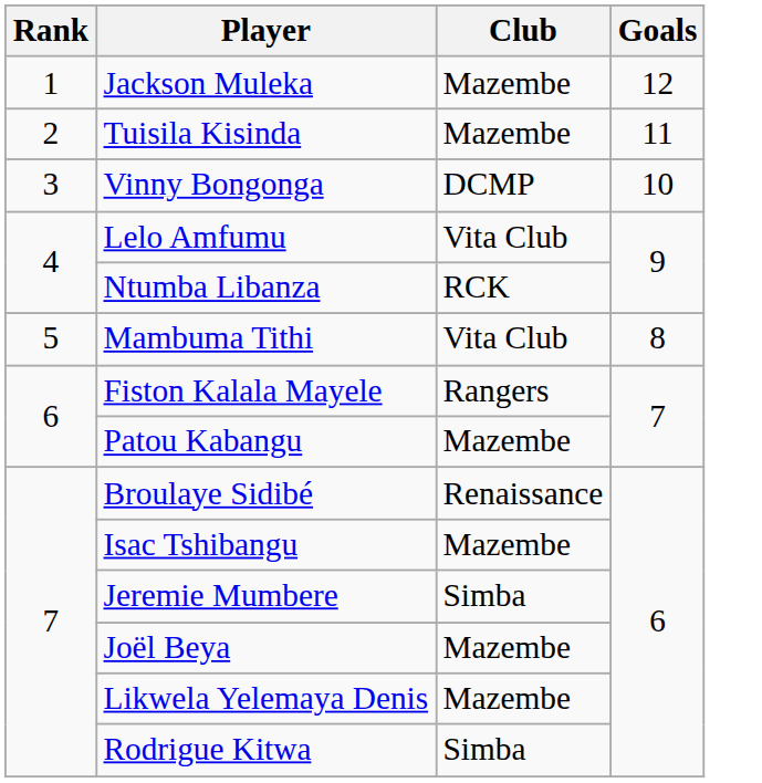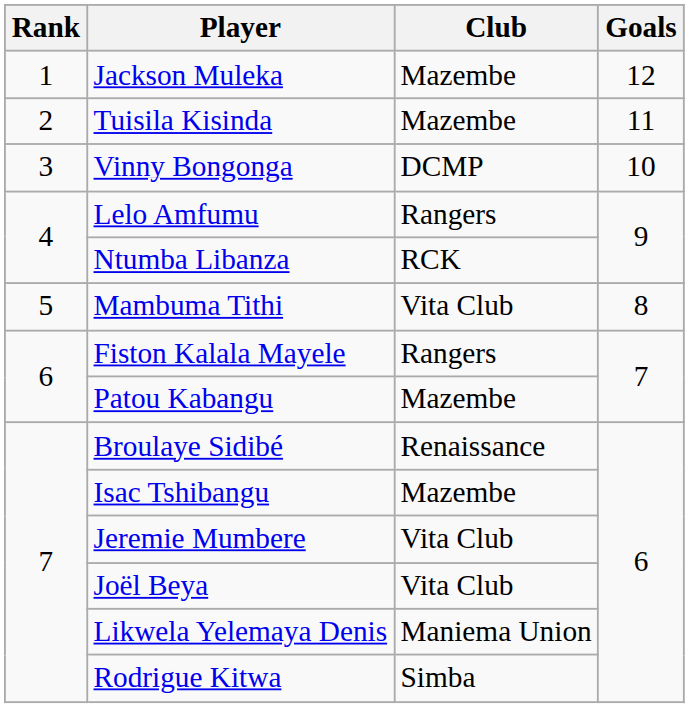 <table class="wikitable" style="text-align:center">
 <tr>
 <th>Rank</th>
 <th>Player</th>
 <th>Club</th>
 <th>Goals</th>
 </tr>
 <tr>
 <td>1</td>
 <td align="left"> <a href='#'>Jackson Muleka</a></td>
 <td align="left">Mazembe</td>
 <td>12</td>
 </tr>
 <tr>
 <td>2</td>
 <td align="left"> <a href='#'>Tuisila Kisinda</a></td>
 <td align="left">Mazembe</td>
 <td>11</td>
 </tr>
 <tr>
 <td>3</td>
 <td align="left"> <a href='#'>Vinny Bongonga</a></td>
 <td align="left">DCMP</td>
 <td>10</td>
 </tr>
 <tr>
 <td rowspan=2>4</td>
 <td align="left"> <a href='#'>Lelo Amfumu</a></td>
-<td align="left">Vita Club</td>
+<td align="left">Rangers</td>
 <td rowspan=2>9</td>
 </tr>
 <tr>
 <td align="left"> <a href='#'>Ntumba Libanza</a></td>
 <td align="left">RCK</td>
 </tr>
 <tr>
 <td>5</td>
 <td align="left"> <a href='#'>Mambuma Tithi</a></td>
 <td align="left">Vita Club</td>
 <td>8</td>
 </tr>
 <tr>
 <td rowspan=2>6</td>
 <td align="left"> <a href='#'>Fiston Kalala Mayele</a></td>
 <td align="left">Rangers</td>
 <td rowspan=2>7</td>
 </tr>
 <tr>
 <td align="left"> <a href='#'>Patou Kabangu</a></td>
 <td align="left">Mazembe</td>
 </tr>
 <tr>
 <td rowspan=6>7</td>
 <td align="left"> <a href='#'>Broulaye Sidibé</a></td>
 <td align="left">Renaissance</td>
 <td rowspan=6>6</td>
 </tr>
 <tr>
 <td align="left"> <a href='#'>Isac Tshibangu</a></td>
 <td align="left">Mazembe</td>
 </tr>
 <tr>
 <td align="left"> <a href='#'>Jeremie Mumbere</a></td>
-<td align="left">Simba</td>
+<td align="left">Vita Club</td>
 </tr>
 <tr>
 <td align="left">  <a href='#'>Joël Beya</a></td>
-<td align="left">Mazembe</td>
+<td align="left">Vita Club</td>
 </tr>
 <tr>
 <td align="left"> <a href='#'>Likwela Yelemaya Denis</a></td>
-<td align="left">Mazembe</td>
+<td align="left">Maniema Union</td>
 </tr>
 <tr>
 <td align="left"> <a href='#'>Rodrigue Kitwa</a></td>
 <td align="left">Simba</td>
 </tr>
 </table>
